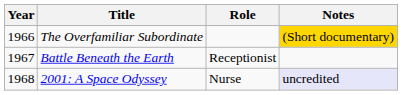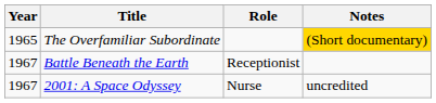 <table class="wikitable sortable">
 <tr>
 <th>Year</th>
 <th>Title</th>
 <th>Role</th>
 <th class="unsortable">Notes</th>
 </tr>
 <tr>
-<td>1966</td>
+<td>1965</td>
 <td><em>The Overfamiliar Subordinate</em></td>
 <td></td>
 <td style="background: gold;">(Short documentary)</td>
 </tr>
 <tr>
 <td>1967</td>
 <td><em><a href='#'>Battle Beneath the Earth</a></em></td>
 <td>Receptionist</td>
 <td></td>
 </tr>
 <tr>
-<td>1968</td>
+<td>1967</td>
 <td><em><a href='#'>2001: A Space Odyssey</a></em></td>
 <td>Nurse</td>
-<td style="background: lavender;">uncredited</td>
+<td>uncredited</td>
 </tr>
 </table>
